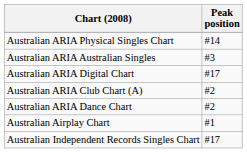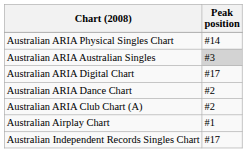 <table class="wikitable sortable">
 <tr>
 <th>Chart (2008)</th>
 <th>Peak<br>position</th>
 </tr>
 <tr>
 </tr>
 <tr>
 <td>Australian ARIA Physical Singles Chart</td>
 <td>#14</td>
 </tr>
 <tr>
 <td>Australian ARIA Australian Singles</td>
-<td>#3</td>
+<td style="background: lightgrey;">#3</td>
 </tr>
 <tr>
 <td>Australian ARIA Digital Chart</td>
 <td>#17</td>
 </tr>
 <tr>
-<td>Australian ARIA Club Chart (A)</td>
+<td>Australian ARIA Dance Chart</td>
 <td>#2</td>
 </tr>
 <tr>
-<td>Australian ARIA Dance Chart</td>
+<td>Australian ARIA Club Chart (A)</td>
 <td>#2</td>
 </tr>
 <tr>
 <td>Australian Airplay Chart</td>
 <td>#1</td>
 </tr>
 <tr>
 <td>Australian Independent Records Singles Chart</td>
 <td>#17</td>
 </tr>
 </table>
